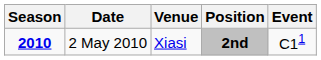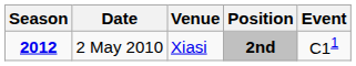 <table class="wikitable" style="text-align:center; font-size:95%;">
 <tr>
 <th>Season</th>
 <th>Date</th>
 <th>Venue</th>
 <th>Position</th>
 <th>Event</th>
 </tr>
 <tr>
-<td><strong><a href='#'>2010</a></strong></td>
+<td><strong><a href='#'>2012</a></strong></td>
 <td align=right>2 May 2010</td>
 <td align=left><a href='#'>Xiasi</a></td>
 <td bgcolor=silver><strong>2nd</strong></td>
 <td>C1<sup><a href='#'>1</a></sup></td>
 </tr>
 </table>
